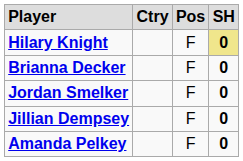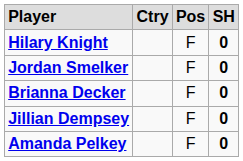 <table class="wikitable">
 <tr align="center" style="font-weight:bold; background-color:#dddddd;" |>
 <td align="left">Player</td>
 <td>Ctry</td>
 <td>Pos</td>
 <td>SH</td>
 </tr>
 <tr align="center">
 <td align="left"><strong><a href='#'>Hilary Knight</a></strong></td>
 <td></td>
 <td>F</td>
-<td style="background: khaki;"><strong>0</strong></td>
+<td><strong>0</strong></td>
 </tr>
 <tr align="center">
-<td align="left"><strong><a href='#'>Brianna Decker</a></strong></td>
+<td align="left"><strong><a href='#'>Jordan Smelker</a></strong></td>
 <td></td>
 <td>F</td>
 <td><strong>0</strong></td>
 </tr>
 <tr align="center">
-<td align="left"><strong><a href='#'>Jordan Smelker</a></strong></td>
+<td align="left"><strong><a href='#'>Brianna Decker</a></strong></td>
 <td></td>
 <td>F</td>
 <td><strong>0</strong></td>
 </tr>
 <tr align="center">
 <td align="left"><strong><a href='#'>Jillian Dempsey</a></strong></td>
 <td></td>
 <td>F</td>
 <td><strong>0</strong></td>
 </tr>
 <tr align="center">
 <td align="left"><strong><a href='#'>Amanda Pelkey</a></strong></td>
 <td></td>
 <td>F</td>
 <td><strong>0</strong></td>
 </tr>
 </table>
